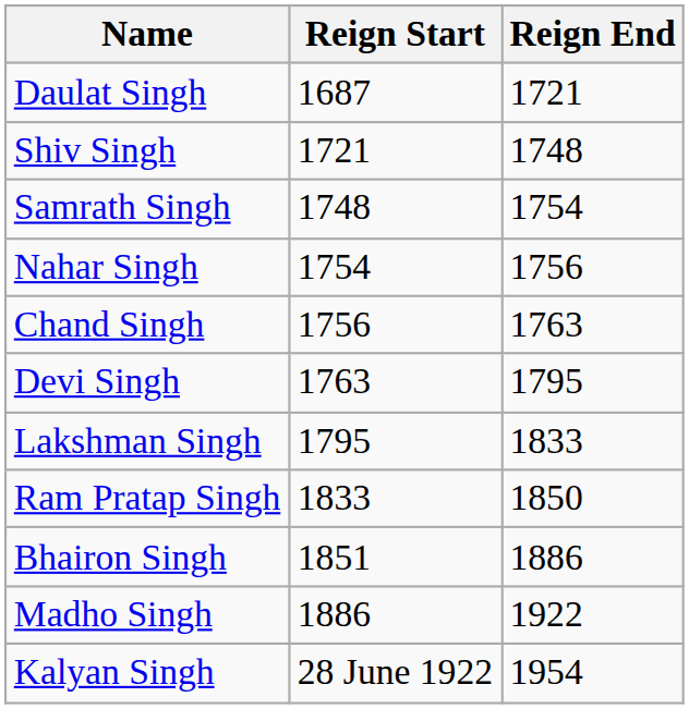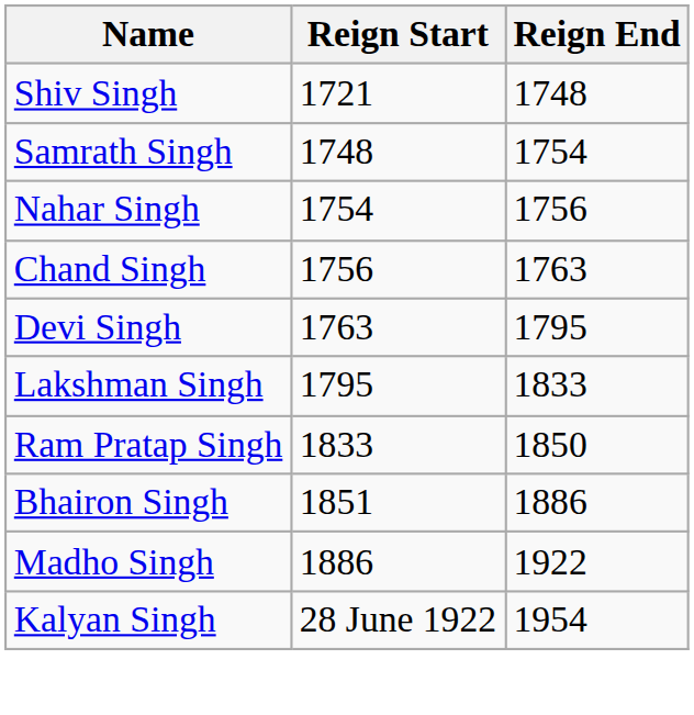 <table class="wikitable">
 <tr>
 <th>Name</th>
 <th>Reign Start</th>
 <th>Reign End</th>
-</tr>
-<tr>
-<td><a href='#'>Daulat Singh</a></td>
-<td>1687</td>
-<td>1721</td>
 </tr>
 <tr>
 <td><a href='#'>Shiv Singh</a></td>
 <td>1721</td>
 <td>1748</td>
 </tr>
 <tr>
 <td><a href='#'>Samrath Singh</a></td>
 <td>1748</td>
 <td>1754</td>
 </tr>
 <tr>
 <td><a href='#'>Nahar Singh</a></td>
 <td>1754</td>
 <td>1756</td>
 </tr>
 <tr>
 <td><a href='#'>Chand Singh</a></td>
 <td>1756</td>
 <td>1763</td>
 </tr>
 <tr>
 <td><a href='#'>Devi Singh</a></td>
 <td>1763</td>
 <td>1795</td>
 </tr>
 <tr>
 <td><a href='#'>Lakshman Singh</a></td>
 <td>1795</td>
 <td>1833</td>
 </tr>
 <tr>
 <td><a href='#'>Ram Pratap Singh</a></td>
 <td>1833</td>
 <td>1850</td>
 </tr>
 <tr>
 <td><a href='#'>Bhairon Singh</a></td>
 <td>1851</td>
 <td>1886</td>
 </tr>
 <tr>
 <td><a href='#'>Madho Singh</a></td>
 <td>1886</td>
 <td>1922</td>
 </tr>
 <tr>
 <td><a href='#'>Kalyan Singh</a></td>
 <td>28 June 1922</td>
 <td>1954</td>
 </tr>
 </table>
